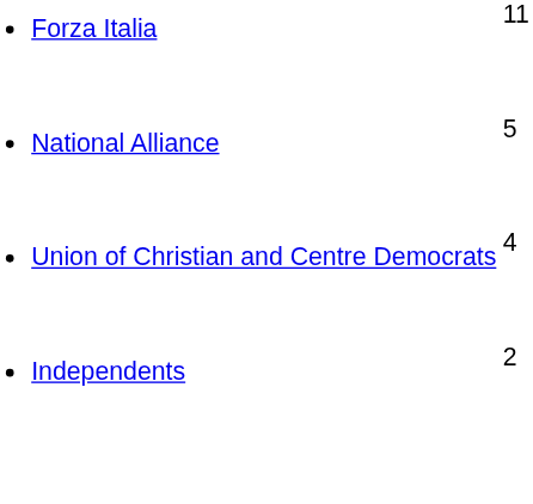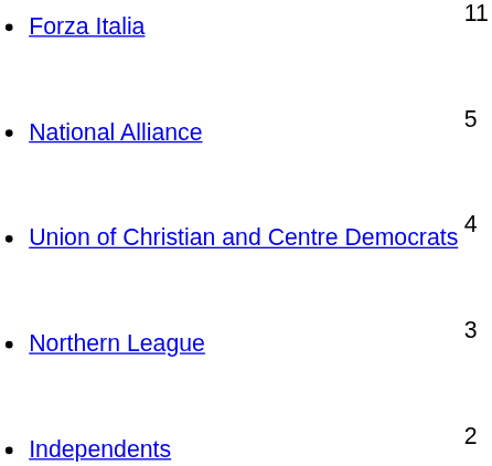 <table>
 <tr>
 <td><br><ul><li><a href='#'>Forza Italia</a></li></ul></td>
 <td><div>11</div></td>
 </tr>
 <tr>
 <td><br><ul><li><a href='#'>National Alliance</a></li></ul></td>
 <td><div>5</div></td>
 </tr>
 <tr>
 <td><br><ul><li><a href='#'>Union of Christian and Centre Democrats</a></li></ul></td>
 <td><div>4</div></td>
 </tr>
 <tr>
+<td><br><ul><li><a href='#'>Northern League</a></li></ul></td>
+<td><div>3</div></td>
+</tr>
+<tr>
 <td><br><ul><li><a href='#'>Independents</a></li></ul></td>
 <td><div>2</div></td>
 </tr>
 </table>
